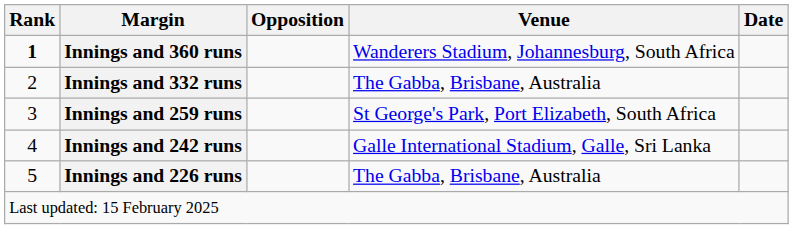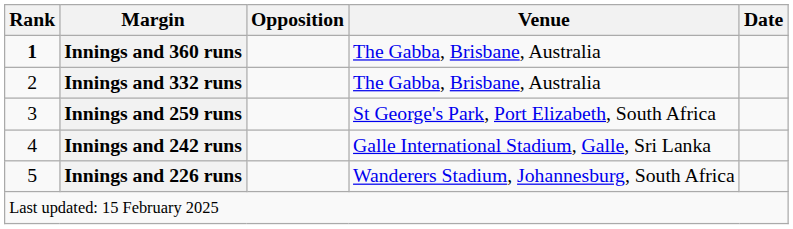 <table class="wikitable plainrowheaders sortable">
 <tr>
 <th scope=col>Rank</th>
 <th scope=col>Margin</th>
 <th scope=col>Opposition</th>
 <th scope=col>Venue</th>
 <th scope=col>Date</th>
 </tr>
 <tr>
 <td align=center><strong>1</strong></td>
 <th scope=row style=text-align:center;>Innings and 360 runs</th>
 <td></td>
-<td><a href='#'>Wanderers Stadium</a>, <a href='#'>Johannesburg</a>, South Africa</td>
+<td><a href='#'>The Gabba</a>, <a href='#'>Brisbane</a>, Australia</td>
 <td><a href='#'></a></td>
 </tr>
 <tr>
 <td align=center>2</td>
 <th scope=row style=text-align:center;>Innings and 332 runs</th>
 <td></td>
 <td><a href='#'>The Gabba</a>, <a href='#'>Brisbane</a>, Australia</td>
 <td><a href='#'></a></td>
 </tr>
 <tr>
 <td align=center>3</td>
 <th scope=row style=text-align:center;>Innings and 259 runs</th>
 <td></td>
 <td><a href='#'>St George's Park</a>, <a href='#'>Port Elizabeth</a>, South Africa</td>
 <td><a href='#'></a></td>
 </tr>
 <tr>
 <td align=center>4</td>
 <th scope=row style=text-align:center;>Innings and 242 runs</th>
 <td></td>
 <td><a href='#'>Galle International Stadium</a>, <a href='#'>Galle</a>, Sri Lanka</td>
 <td><a href='#'></a></td>
 </tr>
 <tr>
 <td align=center>5</td>
 <th scope=row style=text-align:center;>Innings and 226 runs</th>
 <td></td>
-<td><a href='#'>The Gabba</a>, <a href='#'>Brisbane</a>, Australia</td>
+<td><a href='#'>Wanderers Stadium</a>, <a href='#'>Johannesburg</a>, South Africa</td>
 <td><a href='#'></a></td>
 </tr>
 <tr class=sortbottom>
 <td colspan=5><small>Last updated: 15 February 2025</small></td>
 </tr>
 </table>
